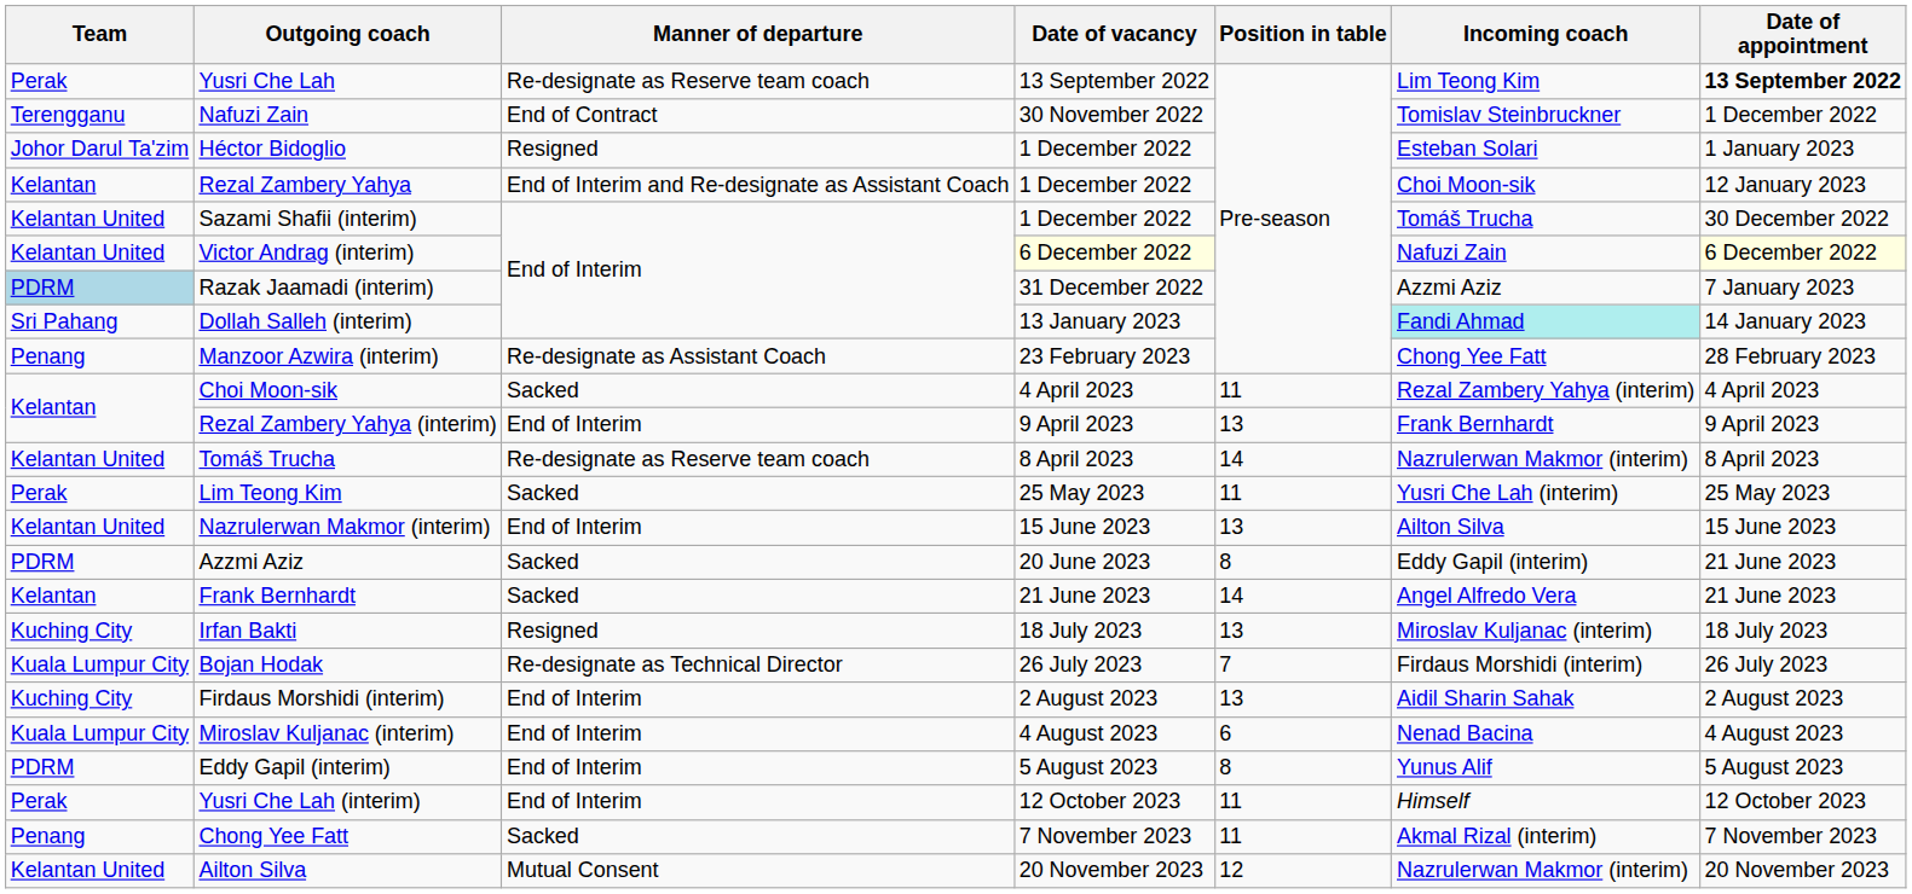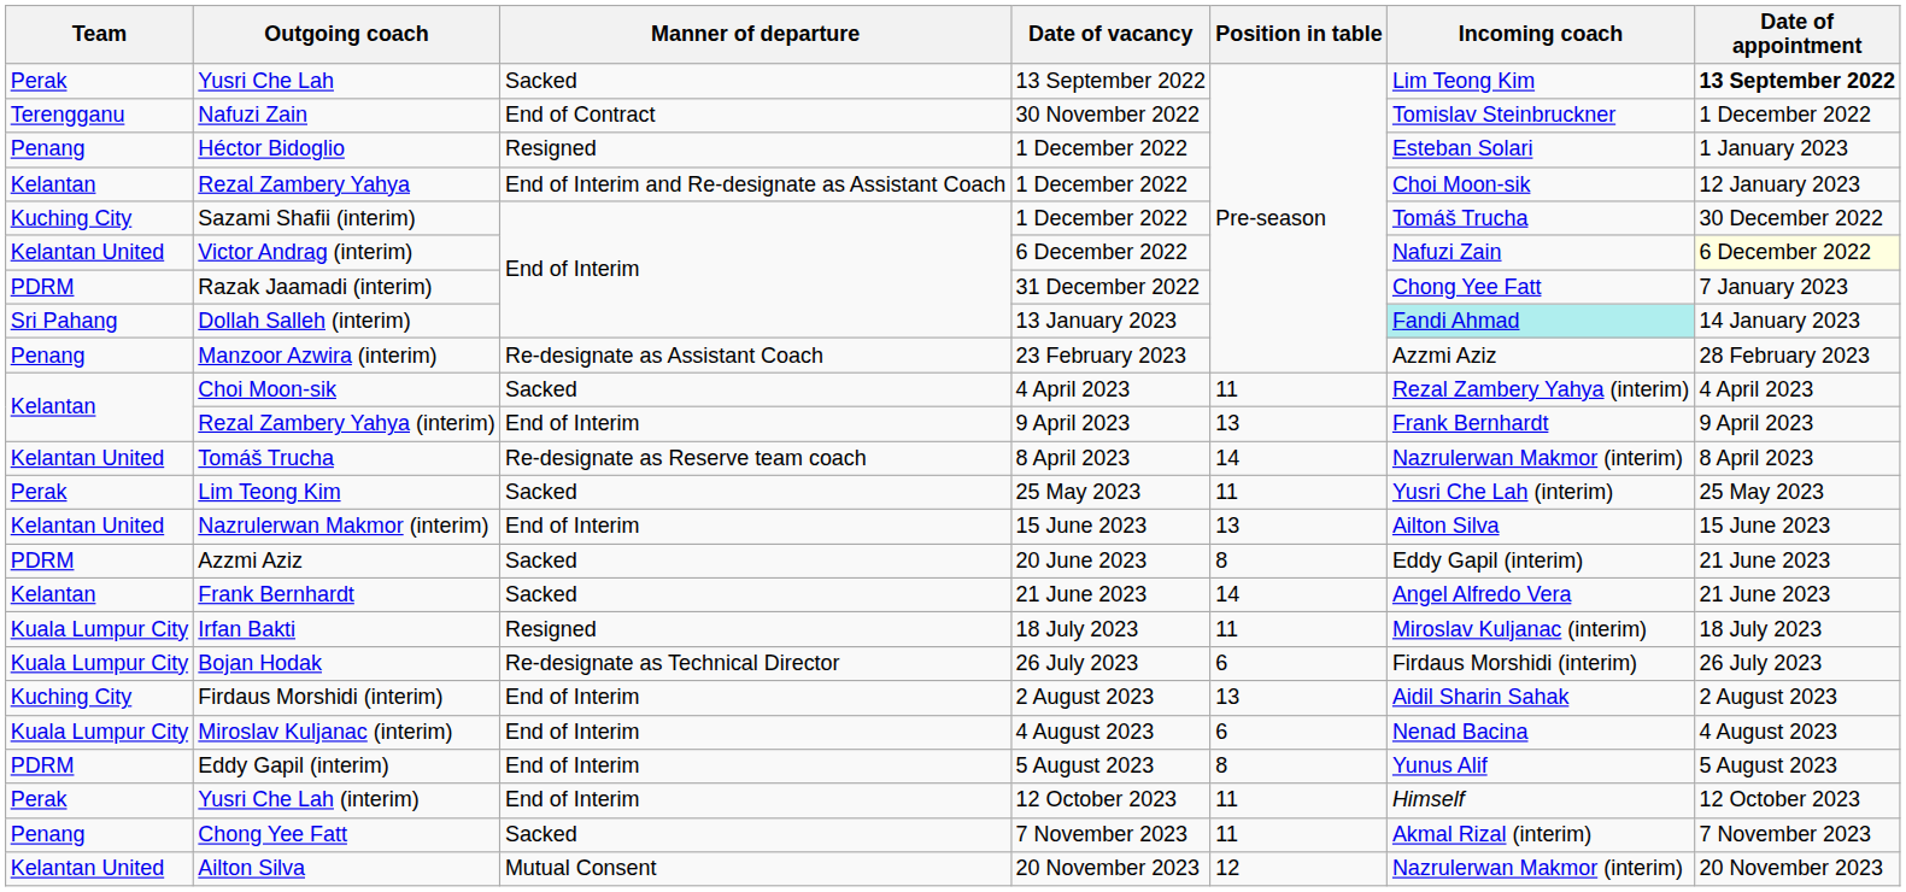 <table class="wikitable" style="font-size:100%;">
 <tr>
 <th>Team</th>
 <th>Outgoing coach</th>
 <th>Manner of departure</th>
 <th>Date of vacancy</th>
 <th>Position in table</th>
 <th>Incoming coach</th>
 <th>Date of<br>appointment</th>
 </tr>
 <tr>
 <td><a href='#'>Perak</a></td>
 <td> <a href='#'>Yusri Che Lah</a></td>
-<td>Re-designate as Reserve team coach </td>
+<td>Sacked</td>
 <td>13 September 2022</td>
 <td rowspan="9">Pre-season</td>
 <td> <a href='#'>Lim Teong Kim</a></td>
 <td><strong>13 September 2022 </strong></td>
 </tr>
 <tr>
 <td><a href='#'>Terengganu</a></td>
 <td> <a href='#'>Nafuzi Zain</a></td>
 <td>End of Contract </td>
 <td>30 November 2022</td>
 <td> <a href='#'>Tomislav Steinbruckner</a></td>
 <td>1 December 2022 </td>
 </tr>
 <tr>
-<td><a href='#'>Johor Darul Ta'zim</a></td>
+<td><a href='#'>Penang</a></td>
 <td> <a href='#'>Héctor Bidoglio</a></td>
 <td>Resigned</td>
 <td>1 December 2022</td>
 <td> <a href='#'>Esteban Solari</a></td>
 <td>1 January 2023 </td>
 </tr>
 <tr>
 <td><a href='#'>Kelantan</a></td>
 <td> <a href='#'>Rezal Zambery Yahya</a></td>
 <td>End of Interim and Re-designate as Assistant Coach</td>
 <td>1 December 2022</td>
 <td> <a href='#'>Choi Moon-sik</a></td>
 <td>12 January 2023</td>
 </tr>
 <tr>
-<td><a href='#'>Kelantan United</a></td>
+<td><a href='#'>Kuching City</a></td>
 <td> Sazami Shafii (interim)</td>
 <td rowspan="4">End of Interim</td>
 <td>1 December 2022</td>
 <td> <a href='#'>Tomáš Trucha</a></td>
 <td>30 December 2022</td>
 </tr>
 <tr>
 <td><a href='#'>Kelantan United</a></td>
 <td> <a href='#'>Victor Andrag</a> (interim)</td>
-<td style="background: lightyellow;">6 December 2022 </td>
+<td>6 December 2022 </td>
 <td> <a href='#'>Nafuzi Zain</a></td>
 <td style="background: lightyellow;">6 December 2022 </td>
 </tr>
 <tr>
-<td style="background: lightblue;"><a href='#'>PDRM</a></td>
+<td><a href='#'>PDRM</a></td>
 <td> Razak Jaamadi (interim)</td>
 <td>31 December 2022</td>
-<td> Azzmi Aziz</td>
+<td> <a href='#'>Chong Yee Fatt</a></td>
 <td>7 January 2023</td>
 </tr>
 <tr>
 <td><a href='#'>Sri Pahang</a></td>
 <td> <a href='#'>Dollah Salleh</a> (interim)</td>
 <td>13 January 2023</td>
 <td style="background: paleturquoise;"> <a href='#'>Fandi Ahmad</a></td>
 <td>14 January 2023</td>
 </tr>
 <tr>
 <td><a href='#'>Penang</a></td>
 <td> <a href='#'>Manzoor Azwira</a> (interim)</td>
 <td>Re-designate as Assistant Coach</td>
 <td>23 February 2023</td>
-<td> <a href='#'>Chong Yee Fatt</a></td>
+<td> Azzmi Aziz</td>
 <td>28 February 2023</td>
 </tr>
 <tr>
 <td rowspan="2"><a href='#'>Kelantan</a></td>
 <td> <a href='#'>Choi Moon-sik</a></td>
 <td>Sacked</td>
 <td>4 April 2023</td>
 <td>11</td>
 <td> <a href='#'>Rezal Zambery Yahya</a> (interim)</td>
 <td>4 April 2023</td>
 </tr>
 <tr>
 <td> <a href='#'>Rezal Zambery Yahya</a> (interim)</td>
 <td>End of Interim</td>
 <td>9 April 2023</td>
 <td>13</td>
 <td> <a href='#'>Frank Bernhardt</a></td>
 <td>9 April 2023</td>
 </tr>
 <tr>
 <td><a href='#'>Kelantan United</a></td>
 <td> <a href='#'>Tomáš Trucha</a></td>
 <td>Re-designate as Reserve team coach</td>
 <td>8 April 2023</td>
 <td>14</td>
 <td> <a href='#'>Nazrulerwan Makmor</a> (interim)</td>
 <td>8 April 2023</td>
 </tr>
 <tr>
 <td><a href='#'>Perak</a></td>
 <td> <a href='#'>Lim Teong Kim</a></td>
 <td>Sacked</td>
 <td>25 May 2023</td>
 <td>11</td>
 <td> <a href='#'>Yusri Che Lah</a> (interim)</td>
 <td>25 May 2023</td>
 </tr>
 <tr>
 <td><a href='#'>Kelantan United</a></td>
 <td> <a href='#'>Nazrulerwan Makmor</a> (interim)</td>
 <td>End of Interim</td>
 <td>15 June 2023</td>
 <td>13</td>
 <td> <a href='#'>Ailton Silva</a></td>
 <td>15 June 2023</td>
 </tr>
 <tr>
 <td><a href='#'>PDRM</a></td>
 <td> Azzmi Aziz</td>
 <td>Sacked</td>
 <td>20 June 2023</td>
 <td>8</td>
 <td> Eddy Gapil (interim)</td>
 <td>21 June 2023</td>
 </tr>
 <tr>
 <td><a href='#'>Kelantan</a></td>
 <td> <a href='#'>Frank Bernhardt</a></td>
 <td>Sacked</td>
 <td>21 June 2023</td>
 <td>14</td>
 <td> <a href='#'>Angel Alfredo Vera</a></td>
 <td>21 June 2023</td>
 </tr>
 <tr>
-<td><a href='#'>Kuching City</a></td>
+<td><a href='#'>Kuala Lumpur City</a></td>
 <td> <a href='#'>Irfan Bakti</a></td>
 <td>Resigned</td>
 <td>18 July 2023</td>
-<td>13</td>
+<td>11</td>
 <td> <a href='#'>Miroslav Kuljanac</a> (interim)</td>
 <td>18 July 2023</td>
 </tr>
 <tr>
 <td><a href='#'>Kuala Lumpur City</a></td>
 <td> <a href='#'>Bojan Hodak</a></td>
 <td>Re-designate as Technical Director </td>
 <td>26 July 2023</td>
-<td>7</td>
+<td>6</td>
 <td> Firdaus Morshidi (interim)</td>
 <td>26 July 2023</td>
 </tr>
 <tr>
 <td><a href='#'>Kuching City</a></td>
 <td> Firdaus Morshidi (interim)</td>
 <td>End of Interim</td>
 <td>2 August 2023</td>
 <td>13</td>
 <td> <a href='#'>Aidil Sharin Sahak</a></td>
 <td>2 August 2023</td>
 </tr>
 <tr>
 <td><a href='#'>Kuala Lumpur City</a></td>
 <td> <a href='#'>Miroslav Kuljanac</a> (interim)</td>
 <td>End of Interim</td>
 <td>4 August 2023</td>
 <td>6</td>
 <td> <a href='#'>Nenad Bacina</a></td>
 <td>4 August 2023</td>
 </tr>
 <tr>
 <td><a href='#'>PDRM</a></td>
 <td> Eddy Gapil (interim)</td>
 <td>End of Interim</td>
 <td>5 August 2023</td>
 <td>8</td>
 <td> <a href='#'>Yunus Alif</a></td>
 <td>5 August 2023</td>
 </tr>
 <tr>
 <td><a href='#'>Perak</a></td>
 <td> <a href='#'>Yusri Che Lah</a> (interim)</td>
 <td>End of Interim</td>
 <td>12 October 2023</td>
 <td>11</td>
 <td><em>Himself</em></td>
 <td>12 October 2023</td>
 </tr>
 <tr>
 <td><a href='#'>Penang</a></td>
 <td> <a href='#'>Chong Yee Fatt</a></td>
 <td>Sacked</td>
 <td>7 November 2023</td>
 <td>11</td>
 <td> <a href='#'>Akmal Rizal</a> (interim)</td>
 <td>7 November 2023</td>
 </tr>
 <tr>
 <td><a href='#'>Kelantan United</a></td>
 <td> <a href='#'>Ailton Silva</a></td>
 <td>Mutual Consent</td>
 <td>20 November 2023</td>
 <td>12</td>
 <td> <a href='#'>Nazrulerwan Makmor</a> (interim)</td>
 <td>20 November 2023</td>
 </tr>
 </table>
